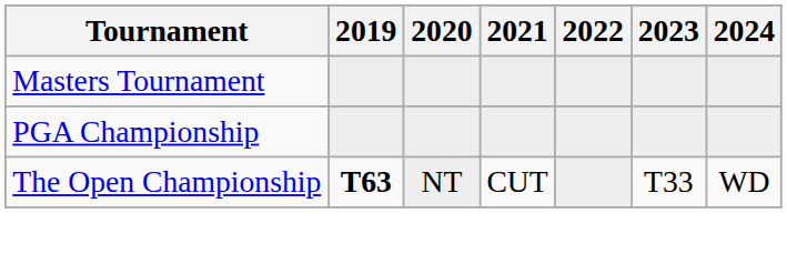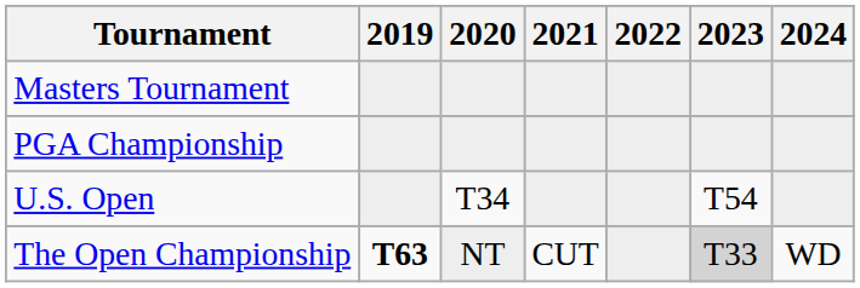 <table class="wikitable" style="font-size:95%;text-align:center;">
 <tr>
 <th>Tournament</th>
 <th>2019</th>
 <th>2020</th>
 <th>2021</th>
 <th>2022</th>
 <th>2023</th>
 <th>2024</th>
 </tr>
 <tr>
 <td align=left><a href='#'>Masters Tournament</a></td>
 <td style= "background:#eeeeee;"></td>
 <td style= "background:#eeeeee;"></td>
 <td style="background:#eeeeee;"></td>
 <td style="background:#eeeeee;"></td>
 <td style="background:#eeeeee;"></td>
 <td style="background:#eeeeee;"></td>
 </tr>
 <tr>
 <td align=left><a href='#'>PGA Championship</a></td>
 <td style= "background:#eeeeee;"></td>
 <td style= "background:#eeeeee;"></td>
 <td style="background:#eeeeee;"></td>
 <td style="background:#eeeeee;"></td>
 <td style="background:#eeeeee;"></td>
 <td style="background:#eeeeee;"></td>
 </tr>
 <tr>
+<td align=left><a href='#'>U.S. Open</a></td>
+<td style="background:#eeeeee;"></td>
+<td>T34</td>
+<td style="background:#eeeeee;"></td>
+<td style="background:#eeeeee;"></td>
+<td>T54</td>
+<td style="background:#eeeeee;"></td>
+</tr>
+<tr>
 <td align=left><a href='#'>The Open Championship</a></td>
 <td><strong>T63</strong></td>
 <td style= "background:#eeeeee;">NT</td>
 <td>CUT</td>
 <td style="background:#eeeeee;"></td>
-<td>T33</td>
+<td style="background: lightgrey;">T33</td>
 <td>WD</td>
 </tr>
 </table>
